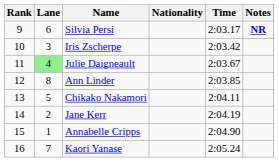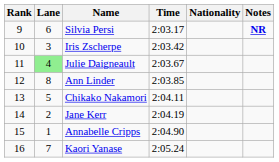 <table class="wikitable sortable" style="text-align:center">
 <tr>
 <th>Rank</th>
 <th>Lane</th>
 <th>Name</th>
+<th>Time</th>
 <th>Nationality</th>
-<th>Time</th>
 <th>Notes</th>
 </tr>
 <tr>
 <td>9</td>
 <td>6</td>
 <td align=left><a href='#'>Silvia Persi</a></td>
+<td>2:03.17</td>
 <td align=left></td>
-<td>2:03.17</td>
 <td><strong><a href='#'>NR</a></strong></td>
 </tr>
 <tr>
 <td>10</td>
 <td>3</td>
 <td align=left><a href='#'>Iris Zscherpe</a></td>
+<td>2:03.42</td>
 <td align=left></td>
-<td>2:03.42</td>
 <td></td>
 </tr>
 <tr>
 <td>11</td>
 <td style="background: lightgreen;">4</td>
 <td align=left><a href='#'>Julie Daigneault</a></td>
+<td>2:03.67</td>
 <td align=left></td>
-<td>2:03.67</td>
 <td></td>
 </tr>
 <tr>
 <td>12</td>
 <td>8</td>
 <td align=left><a href='#'>Ann Linder</a></td>
+<td>2:03.85</td>
 <td align=left></td>
-<td>2:03.85</td>
 <td></td>
 </tr>
 <tr>
 <td>13</td>
 <td>5</td>
 <td align=left><a href='#'>Chikako Nakamori</a></td>
+<td>2:04.11</td>
 <td align=left></td>
-<td>2:04.11</td>
 <td></td>
 </tr>
 <tr>
 <td>14</td>
 <td>2</td>
 <td align=left><a href='#'>Jane Kerr</a></td>
+<td>2:04.19</td>
 <td align=left></td>
-<td>2:04.19</td>
 <td></td>
 </tr>
 <tr>
 <td>15</td>
 <td>1</td>
 <td align=left><a href='#'>Annabelle Cripps</a></td>
+<td>2:04.90</td>
 <td align=left></td>
-<td>2:04.90</td>
 <td></td>
 </tr>
 <tr>
 <td>16</td>
 <td>7</td>
 <td align=left><a href='#'>Kaori Yanase</a></td>
+<td>2:05.24</td>
 <td align=left></td>
-<td>2:05.24</td>
 <td></td>
 </tr>
 </table>
